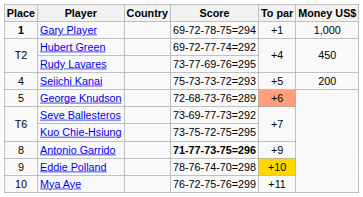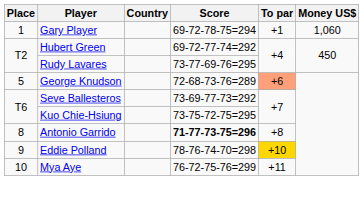 <table class="wikitable" style="font-size:95%;">
 <tr>
 <th>Place</th>
 <th>Player</th>
 <th>Country</th>
 <th>Score</th>
 <th>To par</th>
 <th>Money US$</th>
 </tr>
 <tr>
-<td align=center><strong>1</strong></td>
+<td align=center>1</td>
 <td><a href='#'>Gary Player</a></td>
 <td></td>
 <td>69-72-78-75=294</td>
 <td align=center>+1</td>
-<td align=center>1,000</td>
+<td align=center>1,060</td>
 </tr>
 <tr>
 <td rowspan=2 align=center>T2</td>
 <td><a href='#'>Hubert Green</a></td>
 <td></td>
 <td>69-72-77-74=292</td>
 <td rowspan=2 align=center>+4</td>
 <td rowspan=2 align=center>450</td>
 </tr>
 <tr>
 <td><a href='#'>Rudy Lavares</a></td>
 <td></td>
 <td>73-77-69-76=295</td>
-</tr>
-<tr>
-<td align=center>4</td>
-<td><a href='#'>Seiichi Kanai</a></td>
-<td></td>
-<td>75-73-73-72=293</td>
-<td align=center>+5</td>
-<td align=center>200</td>
 </tr>
 <tr>
 <td align=center>5</td>
 <td><a href='#'>George Knudson</a></td>
 <td></td>
 <td>72-68-73-76=289</td>
 <td align=center style="background: lightsalmon;">+6</td>
 <td rowspan="6"></td>
 </tr>
 <tr>
 <td rowspan=2 align=center>T6</td>
 <td><a href='#'>Seve Ballesteros</a></td>
 <td></td>
 <td>73-69-77-73=292</td>
 <td rowspan=2 align=center>+7</td>
 </tr>
 <tr>
 <td><a href='#'>Kuo Chie-Hsiung</a></td>
 <td></td>
 <td>73-75-72-75=295</td>
 </tr>
 <tr>
 <td align=center>8</td>
 <td><a href='#'>Antonio Garrido</a></td>
 <td></td>
 <td><strong>71-77-73-75=296</strong></td>
-<td align=center>+9</td>
+<td align=center>+8</td>
 </tr>
 <tr>
 <td align=center>9</td>
 <td><a href='#'>Eddie Polland</a></td>
 <td></td>
 <td>78-76-74-70=298</td>
 <td align=center style="background: gold;">+10</td>
 </tr>
 <tr>
 <td align=center>10</td>
 <td><a href='#'>Mya Aye</a></td>
 <td></td>
 <td>76-72-75-76=299</td>
 <td align=center>+11</td>
 </tr>
 </table>
